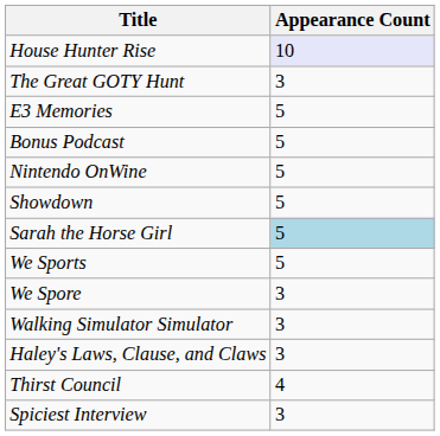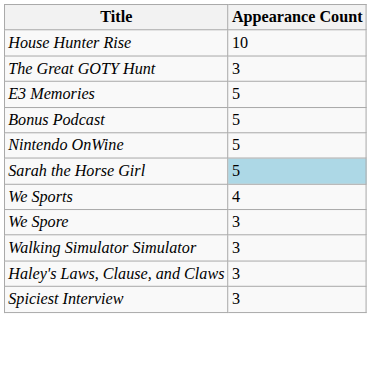 <table class="wikitable sortable">
 <tr>
 <th>Title</th>
 <th>Appearance Count</th>
 </tr>
 <tr>
 <td><em>House Hunter Rise</em></td>
-<td style="background: lavender;">10</td>
+<td>10</td>
 </tr>
 <tr>
 <td><em>The Great GOTY Hunt</em></td>
 <td>3</td>
 </tr>
 <tr>
 <td><em>E3 Memories</em></td>
 <td>5</td>
 </tr>
 <tr>
 <td><em>Bonus Podcast</em></td>
 <td>5</td>
 </tr>
 <tr>
 <td><em>Nintendo OnWine</em></td>
 <td>5</td>
 </tr>
 <tr>
-<td><em>Showdown</em></td>
-<td>5</td>
-</tr>
-<tr>
 <td><em>Sarah the Horse Girl</em></td>
 <td style="background: lightblue;">5</td>
 </tr>
 <tr>
 <td><em>We Sports</em></td>
-<td>5</td>
+<td>4</td>
 </tr>
 <tr>
 <td><em>We Spore</em></td>
 <td>3</td>
 </tr>
 <tr>
 <td><em>Walking Simulator Simulator</em></td>
 <td>3</td>
 </tr>
 <tr>
 <td><em>Haley's Laws, Clause, and Claws</em></td>
 <td>3</td>
 </tr>
 <tr>
-<td><em>Thirst Council</em></td>
-<td>4</td>
-</tr>
-<tr>
 <td><em>Spiciest Interview</em></td>
 <td>3</td>
 </tr>
 </table>
